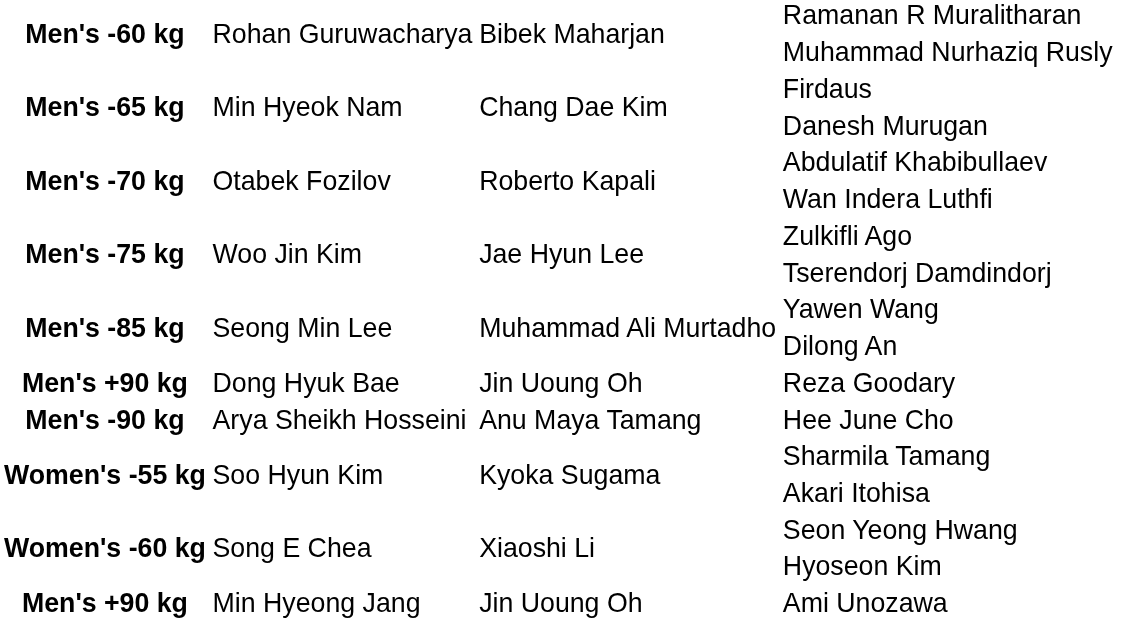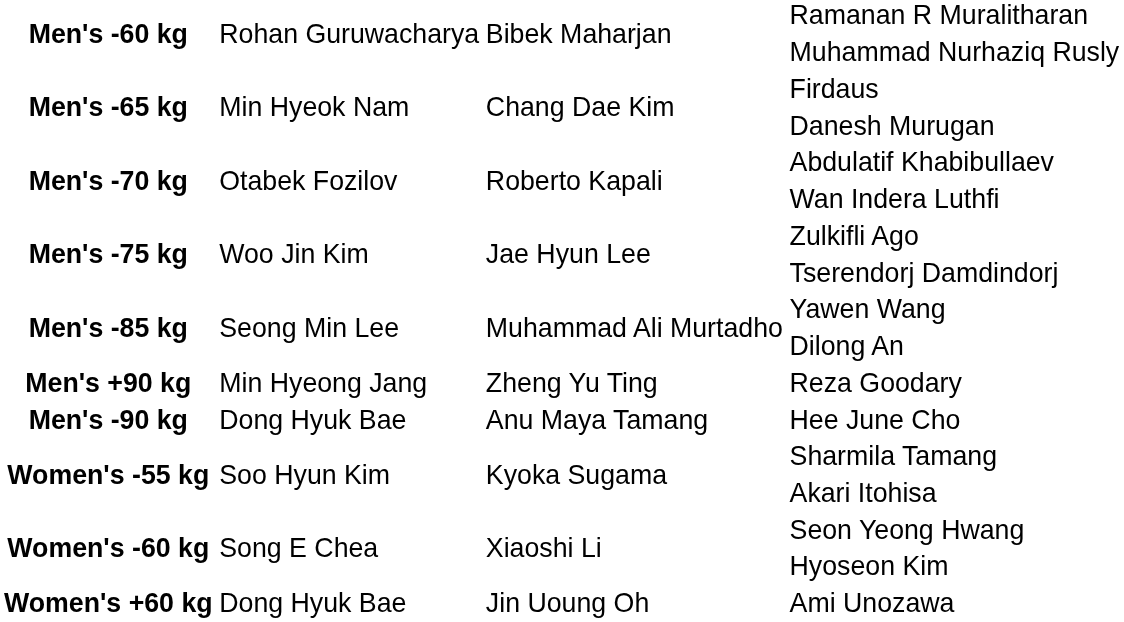 <table>
 <tr>
 <th scope=row rowspan=2>Men's -60 kg</th>
 <td rowspan=2> Rohan Guruwacharya</td>
 <td rowspan=2> Bibek Maharjan</td>
 <td> Ramanan R Muralitharan</td>
 </tr>
 <tr>
 <td> Muhammad Nurhaziq Rusly</td>
 </tr>
 <tr>
 <th scope=row rowspan=2>Men's -65 kg</th>
 <td rowspan=2> Min Hyeok Nam</td>
 <td rowspan=2> Chang Dae Kim</td>
 <td> Firdaus</td>
 </tr>
 <tr>
 <td> Danesh Murugan</td>
 </tr>
 <tr>
 <th scope=row rowspan=2>Men's -70 kg</th>
 <td rowspan=2> Otabek Fozilov</td>
 <td rowspan=2> Roberto Kapali</td>
 <td> Abdulatif Khabibullaev</td>
 </tr>
 <tr>
 <td> Wan Indera Luthfi</td>
 </tr>
 <tr>
 <th scope=row rowspan=2>Men's -75 kg</th>
 <td rowspan=2> Woo Jin Kim</td>
 <td rowspan=2> Jae Hyun Lee</td>
 <td> Zulkifli Ago</td>
 </tr>
 <tr>
 <td> Tserendorj Damdindorj</td>
 </tr>
 <tr>
 <th scope=row rowspan=2>Men's -85 kg</th>
 <td rowspan=2> Seong Min Lee</td>
 <td rowspan=2> Muhammad Ali Murtadho</td>
 <td> Yawen Wang</td>
 </tr>
 <tr>
 <td> Dilong An</td>
 </tr>
 <tr>
 <th scope=row rowspan=1>Men's +90 kg</th>
-<td rowspan=1> Dong Hyuk Bae</td>
-<td rowspan=1> Jin Uoung Oh</td>
+<td rowspan=1> Min Hyeong Jang</td>
+<td rowspan=1> Zheng Yu Ting</td>
 <td rowspan=1> Reza Goodary</td>
 </tr>
 <tr>
 <th scope=row rowspan=1>Men's -90 kg</th>
-<td rowspan=1> Arya Sheikh Hosseini</td>
+<td rowspan=1> Dong Hyuk Bae</td>
 <td rowspan=1> Anu Maya Tamang</td>
 <td rowspan=1> Hee June Cho</td>
 </tr>
 <tr>
 <th scope=row rowspan=2>Women's -55 kg</th>
 <td rowspan=2> Soo Hyun Kim</td>
 <td rowspan=2> Kyoka Sugama</td>
 <td> Sharmila Tamang</td>
 </tr>
 <tr>
 <td> Akari Itohisa</td>
 </tr>
 <tr>
 <th scope=row rowspan=2>Women's -60 kg</th>
 <td rowspan=2> Song E Chea</td>
 <td rowspan=2> Xiaoshi Li</td>
 <td> Seon Yeong Hwang</td>
 </tr>
 <tr>
 <td> Hyoseon Kim</td>
 </tr>
 <tr>
-<th scope=row rowspan=1>Men's +90 kg</th>
-<td rowspan=1> Min Hyeong Jang</td>
+<th scope=row rowspan=1>Women's +60 kg</th>
+<td rowspan=1> Dong Hyuk Bae</td>
 <td rowspan=1> Jin Uoung Oh</td>
 <td rowspan=1> Ami Unozawa</td>
 </tr>
 <tr>
 </tr>
 </table>
